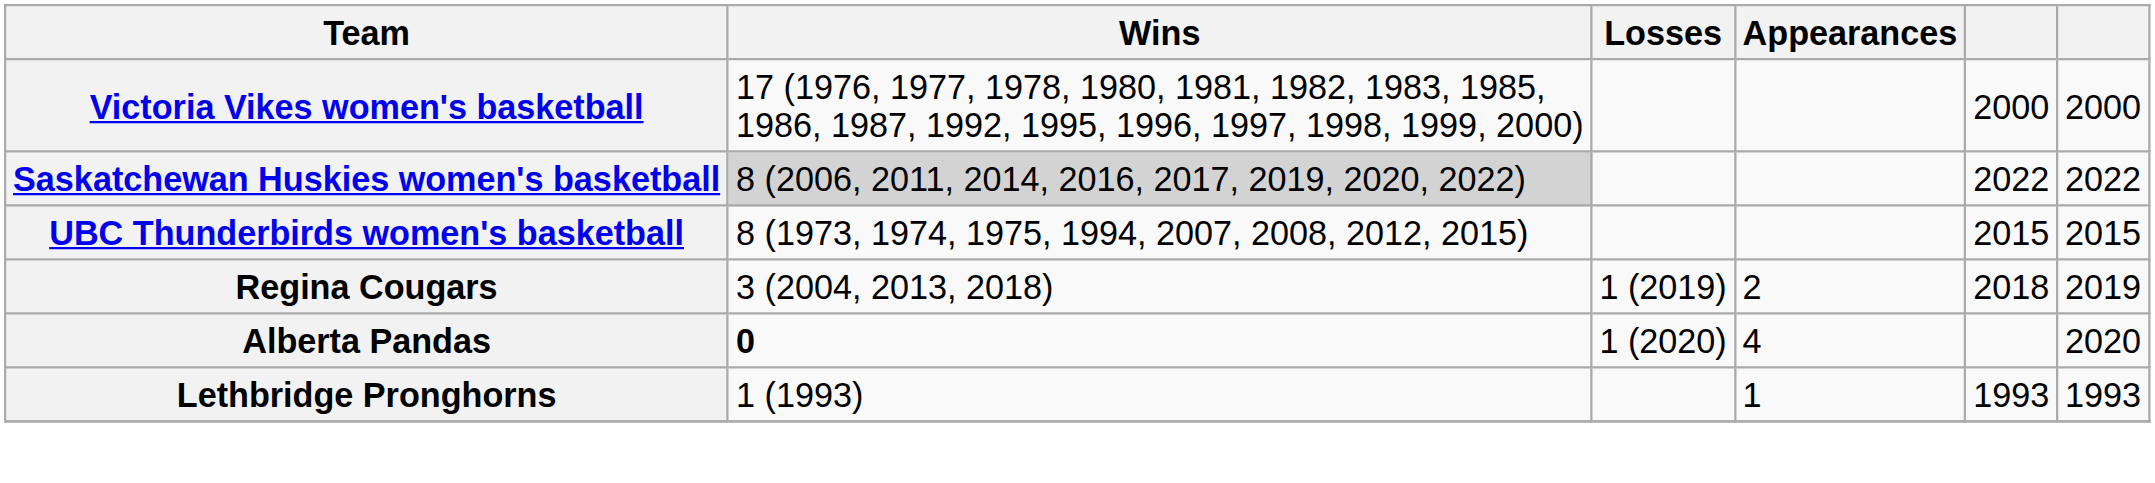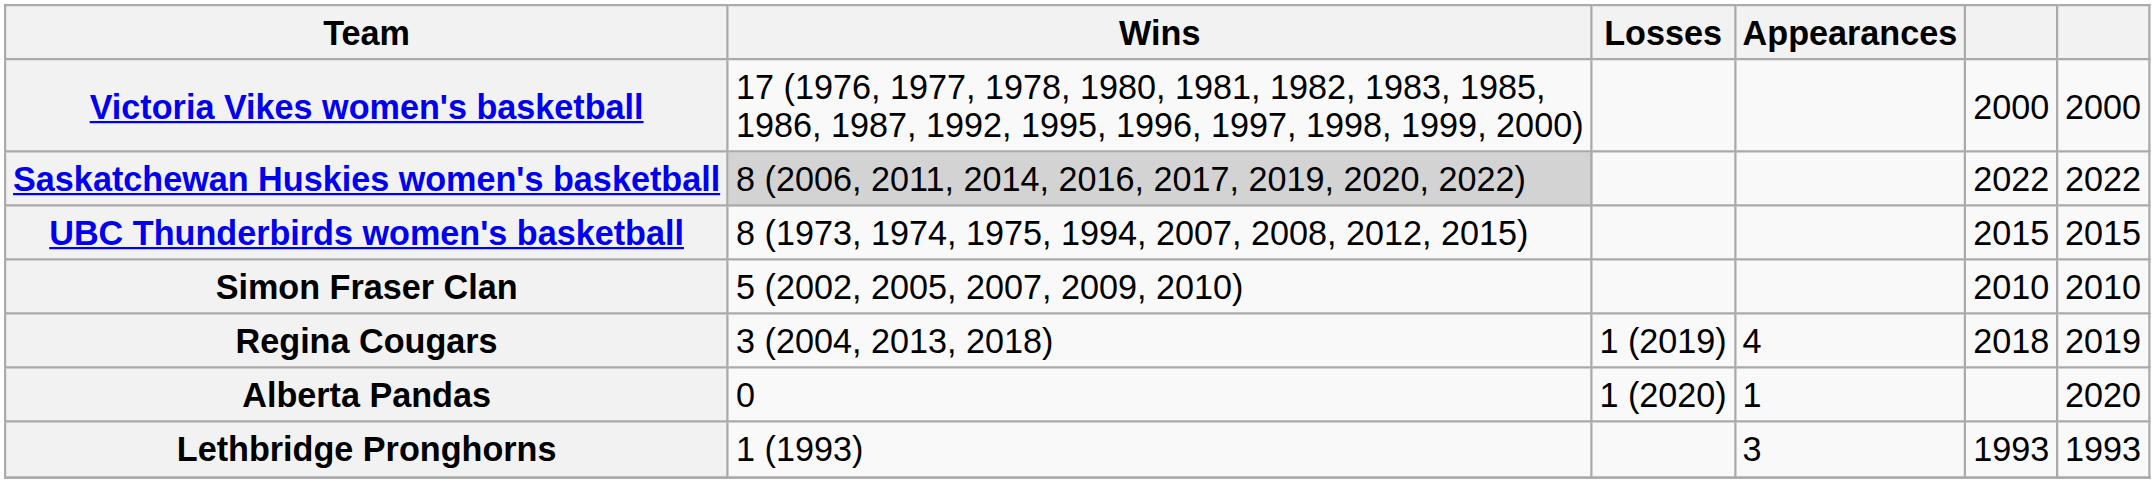 <table class="wikitable sortable"  style="font-size: 95%">
 <tr>
 <th>Team</th>
 <th>Wins</th>
 <th>Losses</th>
 <th>Appearances</th>
 <th></th>
 <th></th>
 </tr>
 <tr>
 <th align="center"><a href='#'>Victoria Vikes women's basketball</a></th>
 <td>17 (1976, 1977, 1978, 1980, 1981, 1982, 1983, 1985,<br>1986, 1987, 1992, 1995, 1996, 1997, 1998, 1999, 2000)</td>
 <td></td>
 <td></td>
 <td>2000</td>
 <td>2000</td>
 </tr>
 <tr>
 <th align="center"><a href='#'>Saskatchewan Huskies women's basketball</a></th>
 <td style="background: lightgrey;">8 (2006, 2011, 2014, 2016, 2017, 2019, 2020, 2022)</td>
 <td></td>
 <td></td>
 <td>2022</td>
 <td>2022</td>
 </tr>
 <tr>
 <th align="center"><a href='#'>UBC Thunderbirds women's basketball</a></th>
 <td>8 (1973, 1974, 1975, 1994, 2007, 2008, 2012, 2015)</td>
 <td></td>
 <td></td>
 <td>2015</td>
 <td>2015</td>
 </tr>
 <tr>
+<th align="center">Simon Fraser Clan</th>
+<td>5 (2002, 2005, 2007, 2009, 2010)</td>
+<td></td>
+<td></td>
+<td>2010</td>
+<td>2010</td>
+</tr>
+<tr>
 <th align="center">Regina Cougars</th>
 <td>3 (2004, 2013, 2018)</td>
 <td>1 (2019)</td>
-<td>2</td>
+<td>4</td>
 <td>2018</td>
 <td>2019</td>
 </tr>
 <tr>
 <th align="center">Alberta Pandas</th>
-<td><strong>0</strong></td>
+<td>0</td>
 <td>1 (2020)</td>
-<td>4</td>
+<td>1</td>
 <td></td>
 <td>2020</td>
 </tr>
 <tr>
 <th align="center">Lethbridge Pronghorns</th>
 <td>1 (1993)</td>
 <td></td>
-<td>1</td>
+<td>3</td>
 <td>1993</td>
 <td>1993</td>
 </tr>
 <tr>
 </tr>
 </table>
